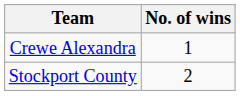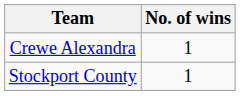 <table class="wikitable" style="text-align: center">
 <tr>
 <th>Team</th>
 <th>No. of wins</th>
 </tr>
 <tr>
 <td><a href='#'>Crewe Alexandra</a></td>
 <td>1</td>
 </tr>
 <tr>
 <td><a href='#'>Stockport County</a></td>
-<td>2</td>
+<td>1</td>
 </tr>
 </table>
